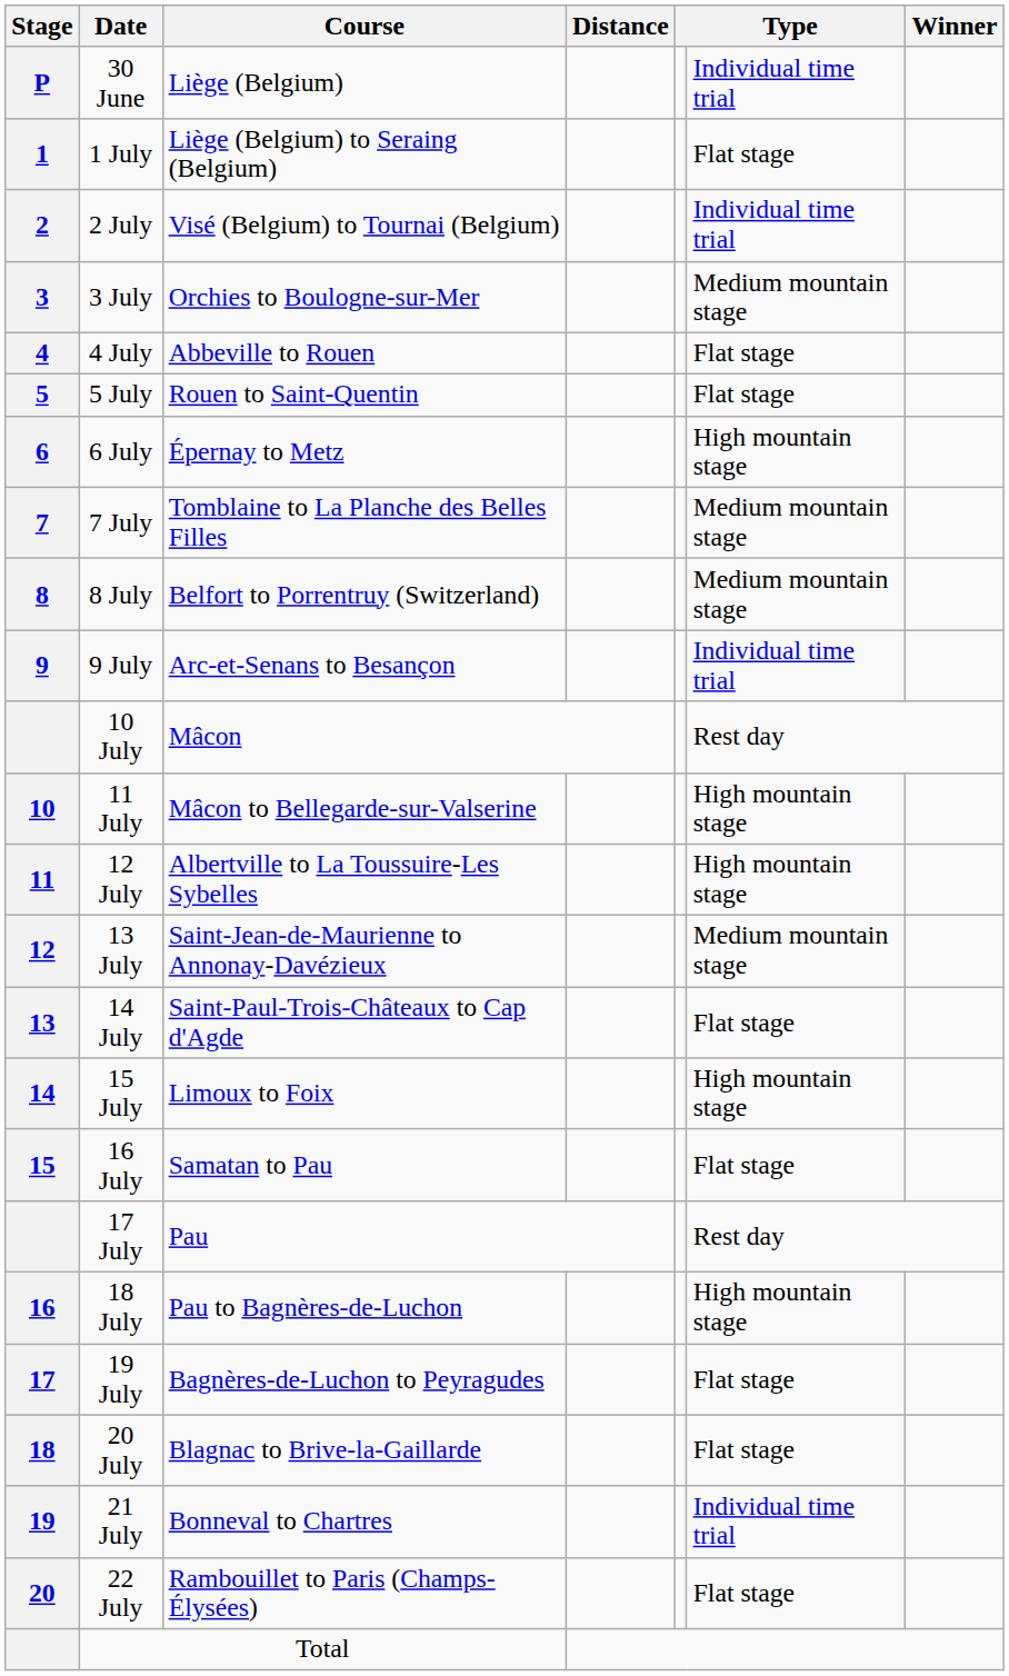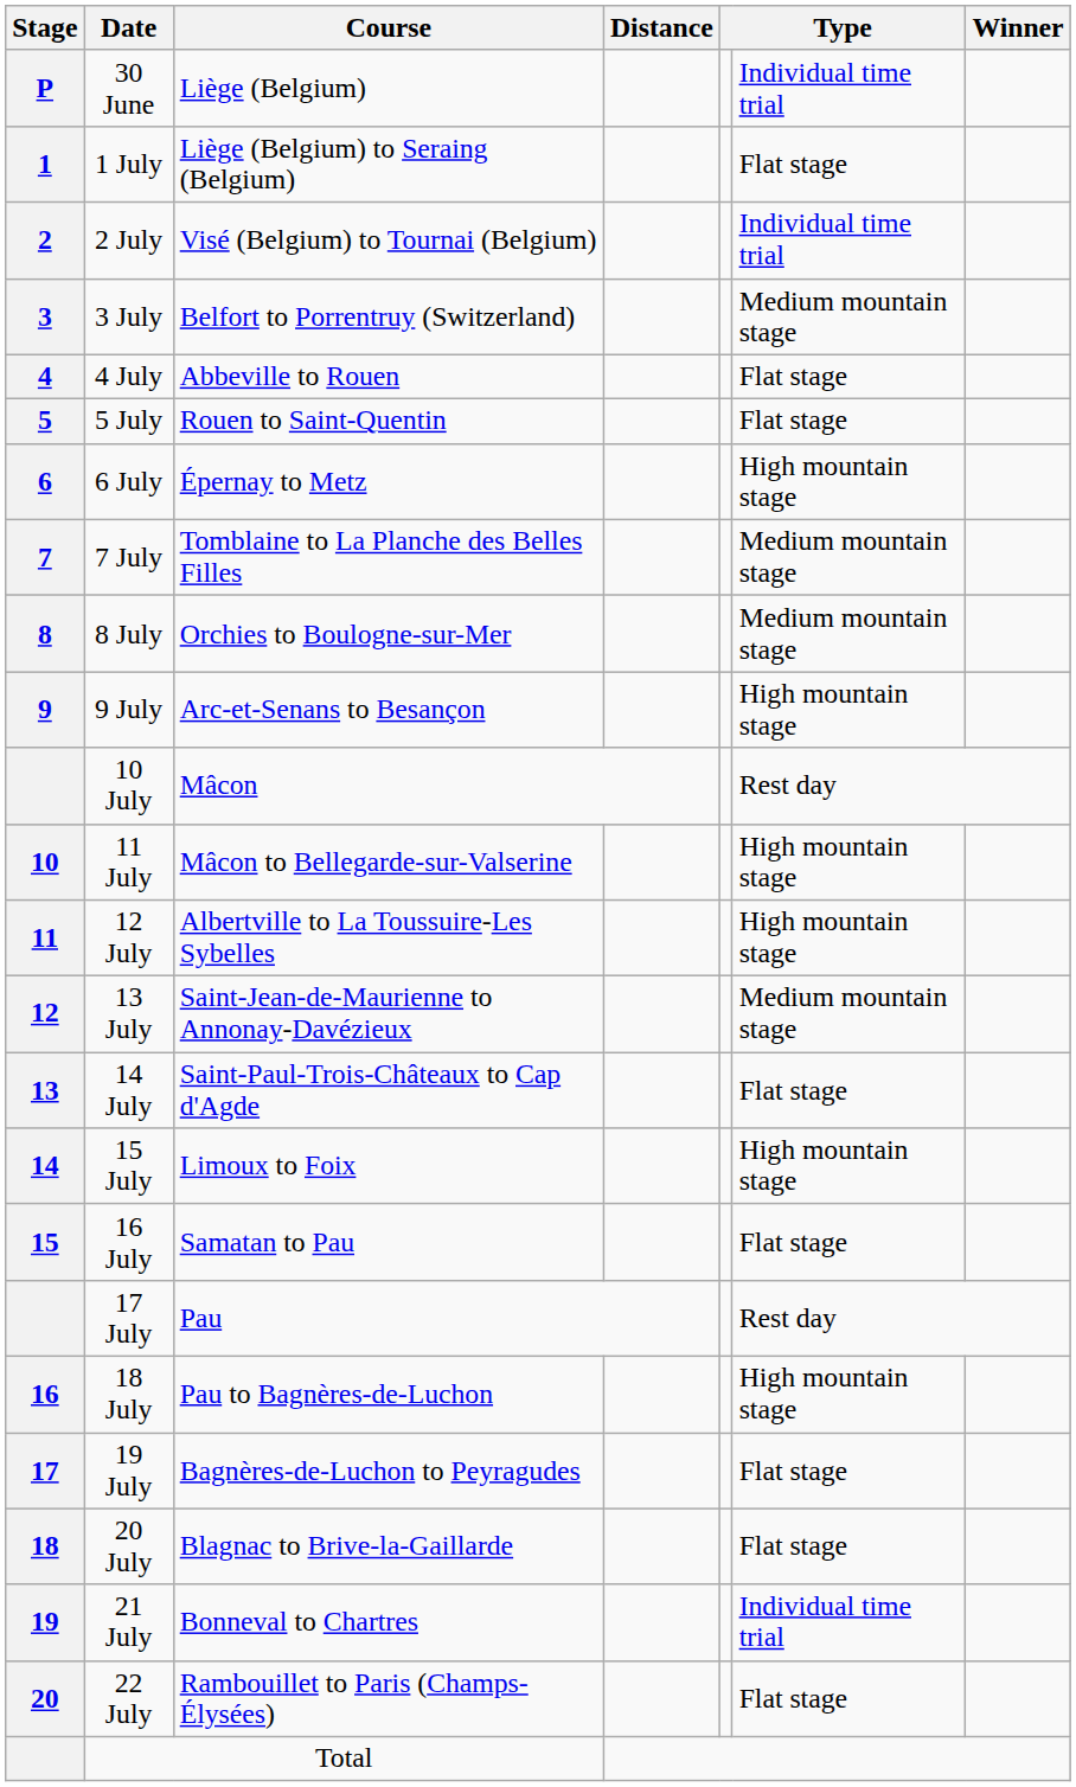 <table class="wikitable">
 <tr>
 <th scope="col">Stage</th>
 <th scope="col">Date</th>
 <th scope="col">Course</th>
 <th scope="col">Distance</th>
 <th scope="col" colspan="2">Type</th>
 <th scope="col">Winner</th>
 </tr>
 <tr>
 <th scope="row"><a href='#'>P</a></th>
 <td style="text-align:center;">30 June</td>
 <td><a href='#'>Liège</a> (Belgium)</td>
 <td style="text-align:center;"></td>
 <td></td>
 <td><a href='#'>Individual time trial</a></td>
 <td></td>
 </tr>
 <tr>
 <th scope="row"><a href='#'>1</a></th>
 <td style="text-align:center;">1 July</td>
 <td><a href='#'>Liège</a> (Belgium) to <a href='#'>Seraing</a> (Belgium)</td>
 <td style="text-align:center;"></td>
 <td></td>
 <td>Flat stage</td>
 <td></td>
 </tr>
 <tr>
 <th scope="row"><a href='#'>2</a></th>
 <td style="text-align:center;">2 July</td>
 <td><a href='#'>Visé</a> (Belgium) to <a href='#'>Tournai</a> (Belgium)</td>
 <td style="text-align:center;"></td>
 <td></td>
 <td><a href='#'>Individual time trial</a></td>
 <td></td>
 </tr>
 <tr>
 <th scope="row"><a href='#'>3</a></th>
 <td style="text-align:center;">3 July</td>
-<td><a href='#'>Orchies</a> to <a href='#'>Boulogne-sur-Mer</a></td>
+<td><a href='#'>Belfort</a> to <a href='#'>Porrentruy</a> (Switzerland)</td>
 <td style="text-align:center;"></td>
 <td></td>
 <td>Medium mountain stage</td>
 <td></td>
 </tr>
 <tr>
 <th scope="row"><a href='#'>4</a></th>
 <td style="text-align:center;">4 July</td>
 <td><a href='#'>Abbeville</a> to <a href='#'>Rouen</a></td>
 <td style="text-align:center;"></td>
 <td></td>
 <td>Flat stage</td>
 <td></td>
 </tr>
 <tr>
 <th scope="row"><a href='#'>5</a></th>
 <td style="text-align:center;">5 July</td>
 <td><a href='#'>Rouen</a> to <a href='#'>Saint-Quentin</a></td>
 <td style="text-align:center;"></td>
 <td></td>
 <td>Flat stage</td>
 <td></td>
 </tr>
 <tr>
 <th scope="row"><a href='#'>6</a></th>
 <td style="text-align:center;">6 July</td>
 <td><a href='#'>Épernay</a> to <a href='#'>Metz</a></td>
 <td style="text-align:center;"></td>
 <td></td>
 <td>High mountain stage</td>
 <td></td>
 </tr>
 <tr>
 <th scope="row"><a href='#'>7</a></th>
 <td style="text-align:center;">7 July</td>
 <td><a href='#'>Tomblaine</a> to <a href='#'>La Planche des Belles Filles</a></td>
 <td style="text-align:center;"></td>
 <td></td>
 <td>Medium mountain stage</td>
 <td></td>
 </tr>
 <tr>
 <th scope="row"><a href='#'>8</a></th>
 <td style="text-align:center;">8 July</td>
-<td><a href='#'>Belfort</a> to <a href='#'>Porrentruy</a> (Switzerland)</td>
+<td><a href='#'>Orchies</a> to <a href='#'>Boulogne-sur-Mer</a></td>
 <td style="text-align:center;"></td>
 <td></td>
 <td>Medium mountain stage</td>
 <td></td>
 </tr>
 <tr>
 <th scope="row"><a href='#'>9</a></th>
 <td style="text-align:center;">9 July</td>
 <td><a href='#'>Arc-et-Senans</a> to <a href='#'>Besançon</a></td>
 <td style="text-align:center;"></td>
 <td></td>
-<td><a href='#'>Individual time trial</a></td>
+<td>High mountain stage</td>
 <td></td>
 </tr>
 <tr>
 <th scope="row"></th>
 <td style="text-align:center;">10 July</td>
 <td colspan="2"><a href='#'>Mâcon</a></td>
 <td></td>
 <td colspan="2">Rest day</td>
 </tr>
 <tr>
 <th scope="row"><a href='#'>10</a></th>
 <td style="text-align:center;">11 July</td>
 <td><a href='#'>Mâcon</a> to <a href='#'>Bellegarde-sur-Valserine</a></td>
 <td style="text-align:center;"></td>
 <td></td>
 <td>High mountain stage</td>
 <td></td>
 </tr>
 <tr>
 <th scope="row"><a href='#'>11</a></th>
 <td style="text-align:center;">12 July</td>
 <td><a href='#'>Albertville</a> to <a href='#'>La Toussuire</a>-<a href='#'>Les Sybelles</a></td>
 <td style="text-align:center;"></td>
 <td></td>
 <td>High mountain stage</td>
 <td></td>
 </tr>
 <tr>
 <th scope="row"><a href='#'>12</a></th>
 <td style="text-align:center;">13 July</td>
 <td><a href='#'>Saint-Jean-de-Maurienne</a> to <a href='#'>Annonay</a>-<a href='#'>Davézieux</a></td>
 <td style="text-align:center;"></td>
 <td></td>
 <td>Medium mountain stage</td>
 <td></td>
 </tr>
 <tr>
 <th scope="row"><a href='#'>13</a></th>
 <td style="text-align:center;">14 July</td>
 <td><a href='#'>Saint-Paul-Trois-Châteaux</a> to <a href='#'>Cap d'Agde</a></td>
 <td style="text-align:center;"></td>
 <td></td>
 <td>Flat stage</td>
 <td></td>
 </tr>
 <tr>
 <th scope="row"><a href='#'>14</a></th>
 <td style="text-align:center;">15 July</td>
 <td><a href='#'>Limoux</a> to <a href='#'>Foix</a></td>
 <td style="text-align:center;"></td>
 <td></td>
 <td>High mountain stage</td>
 <td></td>
 </tr>
 <tr>
 <th scope="row"><a href='#'>15</a></th>
 <td style="text-align:center;">16 July</td>
 <td><a href='#'>Samatan</a> to <a href='#'>Pau</a></td>
 <td style="text-align:center;"></td>
 <td></td>
 <td>Flat stage</td>
 <td></td>
 </tr>
 <tr>
 <th scope="row"></th>
 <td style="text-align:center;">17 July</td>
 <td colspan="2"><a href='#'>Pau</a></td>
 <td></td>
 <td colspan="2">Rest day</td>
 </tr>
 <tr>
 <th scope="row"><a href='#'>16</a></th>
 <td style="text-align:center;">18 July</td>
 <td><a href='#'>Pau</a> to <a href='#'>Bagnères-de-Luchon</a></td>
 <td style="text-align:center;"></td>
 <td></td>
 <td>High mountain stage</td>
 <td></td>
 </tr>
 <tr>
 <th scope="row"><a href='#'>17</a></th>
 <td style="text-align:center;">19 July</td>
 <td><a href='#'>Bagnères-de-Luchon</a> to <a href='#'>Peyragudes</a></td>
 <td style="text-align:center;"></td>
 <td></td>
 <td>Flat stage</td>
 <td></td>
 </tr>
 <tr>
 <th scope="row"><a href='#'>18</a></th>
 <td style="text-align:center;">20 July</td>
 <td><a href='#'>Blagnac</a> to <a href='#'>Brive-la-Gaillarde</a></td>
 <td style="text-align:center;"></td>
 <td></td>
 <td>Flat stage</td>
 <td></td>
 </tr>
 <tr>
 <th scope="row"><a href='#'>19</a></th>
 <td style="text-align:center;">21 July</td>
 <td><a href='#'>Bonneval</a> to <a href='#'>Chartres</a></td>
 <td style="text-align:center;"></td>
 <td></td>
 <td><a href='#'>Individual time trial</a></td>
 <td></td>
 </tr>
 <tr>
 <th scope="row"><a href='#'>20</a></th>
 <td style="text-align:center;">22 July</td>
 <td><a href='#'>Rambouillet</a> to <a href='#'>Paris</a> (<a href='#'>Champs-Élysées</a>)</td>
 <td style="text-align:center;"></td>
 <td></td>
 <td>Flat stage</td>
 <td></td>
 </tr>
 <tr>
 <th scope="row"></th>
 <td colspan="2" style="text-align:center">Total</td>
 <td colspan="5" style="text-align:center"></td>
 </tr>
 </table>
